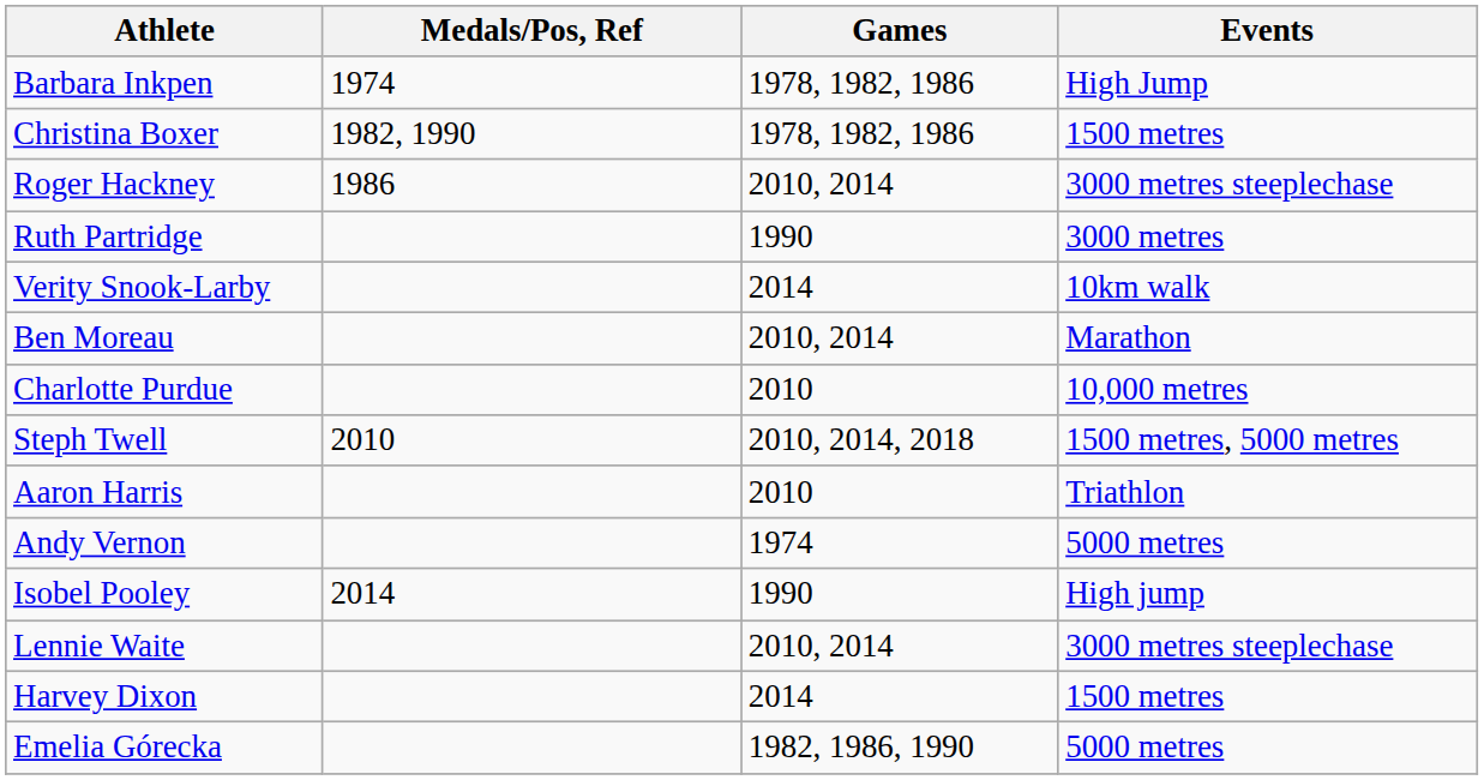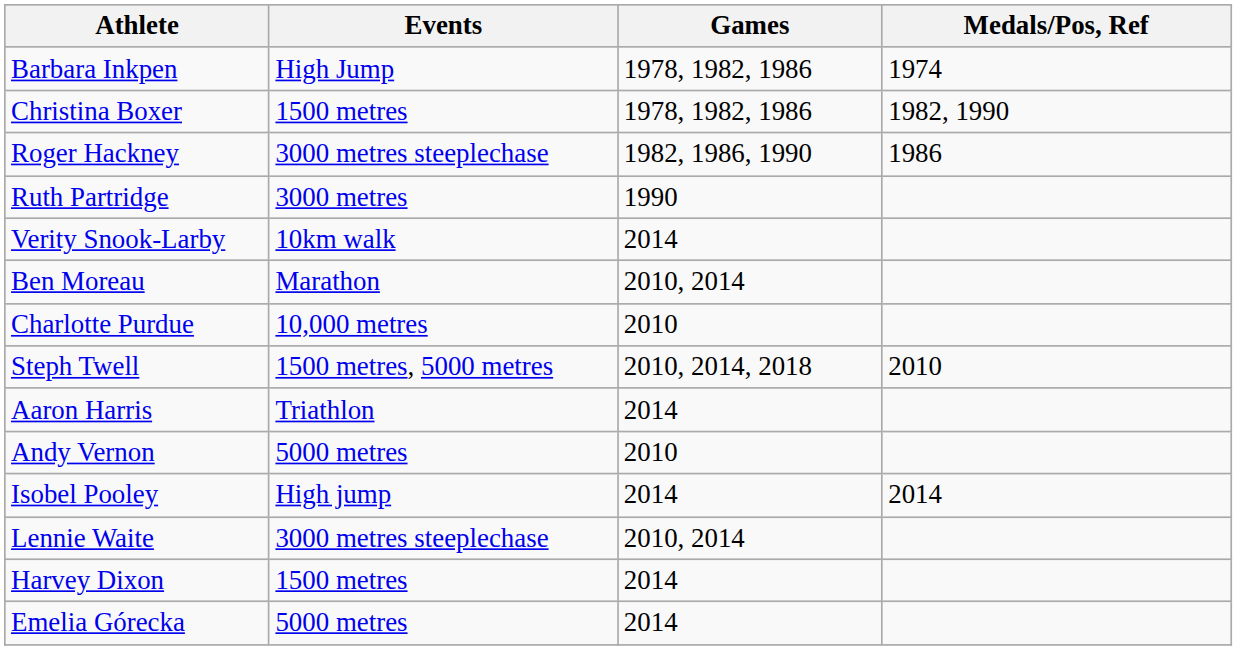 <table class="wikitable">
 <tr>
 <th width=150>Athlete</th>
+<th width=200>Events</th>
+<th width=150>Games</th>
 <th width=200>Medals/Pos, Ref</th>
-<th width=150>Games</th>
-<th width=200>Events</th>
 </tr>
 <tr>
 <td><a href='#'>Barbara Inkpen</a></td>
+<td><a href='#'>High Jump</a></td>
+<td>1978, 1982, 1986</td>
 <td> 1974</td>
-<td>1978, 1982, 1986</td>
-<td><a href='#'>High Jump</a></td>
 </tr>
 <tr>
 <td><a href='#'>Christina Boxer</a></td>
+<td><a href='#'>1500 metres</a></td>
+<td>1978, 1982, 1986</td>
 <td> 1982,  1990</td>
-<td>1978, 1982, 1986</td>
-<td><a href='#'>1500 metres</a></td>
 </tr>
 <tr>
 <td> <a href='#'>Roger Hackney</a></td>
+<td><a href='#'>3000 metres steeplechase</a></td>
+<td>1982, 1986, 1990</td>
 <td> 1986</td>
-<td>2010, 2014</td>
-<td><a href='#'>3000 metres steeplechase</a></td>
 </tr>
 <tr>
 <td><a href='#'>Ruth Partridge</a></td>
+<td><a href='#'>3000 metres</a></td>
+<td>1990</td>
 <td></td>
-<td>1990</td>
-<td><a href='#'>3000 metres</a></td>
 </tr>
 <tr>
 <td> <a href='#'>Verity Snook-Larby</a></td>
+<td><a href='#'>10km walk</a></td>
+<td>2014</td>
 <td></td>
-<td>2014</td>
-<td><a href='#'>10km walk</a></td>
 </tr>
 <tr>
 <td><a href='#'>Ben Moreau</a></td>
+<td><a href='#'>Marathon</a></td>
+<td>2010, 2014</td>
 <td></td>
-<td>2010, 2014</td>
-<td><a href='#'>Marathon</a></td>
 </tr>
 <tr>
 <td><a href='#'>Charlotte Purdue</a></td>
+<td><a href='#'>10,000 metres</a></td>
+<td>2010</td>
 <td></td>
-<td>2010</td>
-<td><a href='#'>10,000 metres</a></td>
 </tr>
 <tr>
 <td> <a href='#'>Steph Twell</a></td>
+<td><a href='#'>1500 metres</a>, <a href='#'>5000 metres</a></td>
+<td>2010, 2014, 2018</td>
 <td> 2010</td>
-<td>2010, 2014, 2018</td>
-<td><a href='#'>1500 metres</a>, <a href='#'>5000 metres</a></td>
 </tr>
 <tr>
 <td><a href='#'>Aaron Harris</a></td>
+<td><a href='#'>Triathlon</a></td>
+<td>2014</td>
 <td></td>
-<td>2010</td>
-<td><a href='#'>Triathlon</a></td>
 </tr>
 <tr>
 <td><a href='#'>Andy Vernon</a></td>
+<td><a href='#'>5000 metres</a></td>
+<td>2010</td>
 <td></td>
-<td>1974</td>
-<td><a href='#'>5000 metres</a></td>
 </tr>
 <tr>
 <td><a href='#'>Isobel Pooley</a></td>
+<td><a href='#'>High jump</a></td>
+<td>2014</td>
 <td> 2014</td>
-<td>1990</td>
-<td><a href='#'>High jump</a></td>
 </tr>
 <tr>
 <td> <a href='#'>Lennie Waite</a></td>
+<td><a href='#'>3000 metres steeplechase</a></td>
+<td>2010, 2014</td>
 <td></td>
-<td>2010, 2014</td>
-<td><a href='#'>3000 metres steeplechase</a></td>
 </tr>
 <tr>
 <td> <a href='#'>Harvey Dixon</a></td>
+<td><a href='#'>1500 metres</a></td>
+<td>2014</td>
 <td></td>
-<td>2014</td>
-<td><a href='#'>1500 metres</a></td>
 </tr>
 <tr>
 <td><a href='#'>Emelia Górecka</a></td>
+<td><a href='#'>5000 metres</a></td>
+<td>2014</td>
 <td></td>
-<td>1982, 1986, 1990</td>
-<td><a href='#'>5000 metres</a></td>
 </tr>
 </table>
